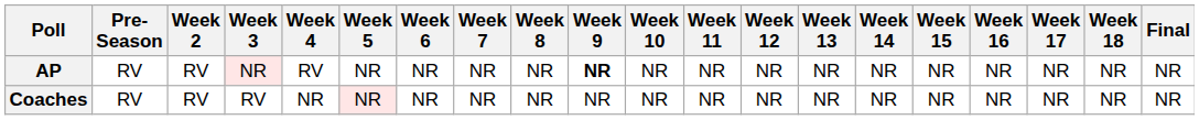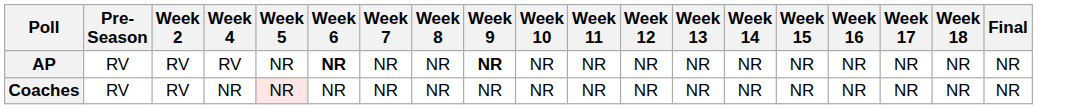 <table class="wikitable" style="white-space:nowrap;font-size:90%">
 <tr>
 <th>Poll</th>
 <th>Pre-<br>Season</th>
 <th>Week<br>2</th>
-<th>Week<br>3</th>
 <th>Week<br>4</th>
 <th>Week<br>5</th>
 <th>Week<br>6</th>
 <th>Week<br>7</th>
 <th>Week<br>8</th>
 <th>Week<br>9</th>
 <th>Week<br>10</th>
 <th>Week<br>11</th>
 <th>Week<br>12</th>
 <th>Week<br>13</th>
 <th>Week<br>14</th>
 <th>Week<br>15</th>
 <th>Week<br>16</th>
 <th>Week<br>17</th>
 <th>Week<br>18</th>
 <th>Final</th>
 </tr>
 <tr style="text-align:center;">
 <th>AP</th>
 <td style="background:#FFF;">RV</td>
 <td style="background:#FFF;">RV</td>
-<td style="background:#FFE6E6;">NR</td>
 <td style="background:#FFF;">RV</td>
 <td style="background:#FFF;">NR</td>
-<td style="background:#FFF;">NR</td>
+<td style="background:#FFF;"><strong>NR</strong></td>
 <td style="background:#FFF;">NR</td>
 <td style="background:#FFF;">NR</td>
 <td style="background:#FFF;"><strong>NR</strong></td>
 <td style="background:#FFF;">NR</td>
 <td style="background:#FFF;">NR</td>
 <td style="background:#FFF;">NR</td>
 <td style="background:#FFF;">NR</td>
 <td style="background:#FFF;">NR</td>
 <td style="background:#FFF;">NR</td>
 <td style="background:#FFF;">NR</td>
 <td style="background:#FFF;">NR</td>
 <td style="background:#FFF;">NR</td>
 <td style="background:#FFF;">NR</td>
 </tr>
 <tr style="text-align:center;">
 <th>Coaches</th>
-<td style="background:#FFF;">RV</td>
 <td style="background:#FFF;">RV</td>
 <td style="background:#FFF;">RV</td>
 <td style="background:#FFF;">NR</td>
 <td style="background:#FFE6E6;">NR</td>
 <td style="background:#FFF;">NR</td>
 <td style="background:#FFF;">NR</td>
 <td style="background:#FFF;">NR</td>
 <td style="background:#FFF;">NR</td>
 <td style="background:#FFF;">NR</td>
 <td style="background:#FFF;">NR</td>
 <td style="background:#FFF;">NR</td>
 <td style="background:#FFF;">NR</td>
 <td style="background:#FFF;">NR</td>
 <td style="background:#FFF;">NR</td>
 <td style="background:#FFF;">NR</td>
 <td style="background:#FFF;">NR</td>
 <td style="background:#FFF;">NR</td>
 <td style="background:#FFF;">NR</td>
 </tr>
 </table>
